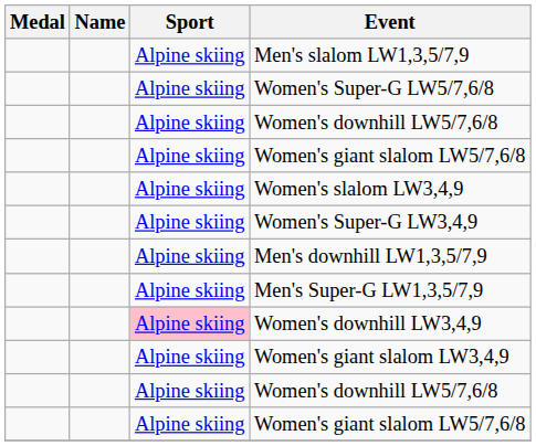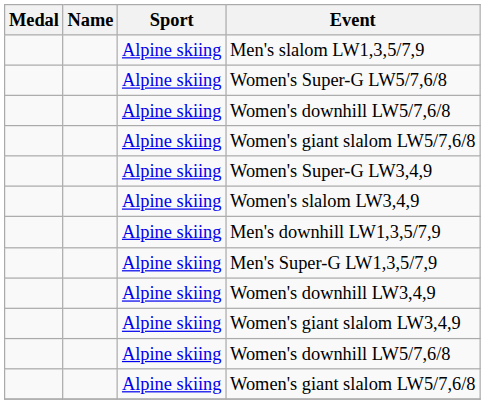 <table class="wikitable sortable" style="font-size: 95%;">
 <tr>
 <th>Medal</th>
 <th>Name</th>
 <th>Sport</th>
 <th>Event</th>
 </tr>
 <tr>
 <td></td>
 <td></td>
 <td><a href='#'>Alpine skiing</a></td>
 <td>Men's slalom LW1,3,5/7,9</td>
 </tr>
 <tr>
 <td></td>
 <td></td>
 <td><a href='#'>Alpine skiing</a></td>
 <td>Women's Super-G LW5/7,6/8</td>
 </tr>
 <tr>
 <td></td>
 <td></td>
 <td><a href='#'>Alpine skiing</a></td>
 <td>Women's downhill LW5/7,6/8</td>
 </tr>
 <tr>
 <td></td>
 <td></td>
 <td><a href='#'>Alpine skiing</a></td>
 <td>Women's giant slalom LW5/7,6/8</td>
 </tr>
 <tr>
 <td></td>
 <td></td>
 <td><a href='#'>Alpine skiing</a></td>
-<td>Women's slalom LW3,4,9</td>
+<td>Women's Super-G LW3,4,9</td>
 </tr>
 <tr>
 <td></td>
 <td></td>
 <td><a href='#'>Alpine skiing</a></td>
-<td>Women's Super-G LW3,4,9</td>
+<td>Women's slalom LW3,4,9</td>
 </tr>
 <tr>
 <td></td>
 <td></td>
 <td><a href='#'>Alpine skiing</a></td>
 <td>Men's downhill LW1,3,5/7,9</td>
 </tr>
 <tr>
 <td></td>
 <td></td>
 <td><a href='#'>Alpine skiing</a></td>
 <td>Men's Super-G LW1,3,5/7,9</td>
 </tr>
 <tr>
 <td></td>
 <td></td>
-<td style="background: pink;"><a href='#'>Alpine skiing</a></td>
+<td><a href='#'>Alpine skiing</a></td>
 <td>Women's downhill LW3,4,9</td>
 </tr>
 <tr>
 <td></td>
 <td></td>
 <td><a href='#'>Alpine skiing</a></td>
 <td>Women's giant slalom LW3,4,9</td>
 </tr>
 <tr>
 <td></td>
 <td></td>
 <td><a href='#'>Alpine skiing</a></td>
 <td>Women's downhill LW5/7,6/8</td>
 </tr>
 <tr>
 <td></td>
 <td></td>
 <td><a href='#'>Alpine skiing</a></td>
 <td>Women's giant slalom LW5/7,6/8</td>
 </tr>
 <tr>
 </tr>
 </table>
